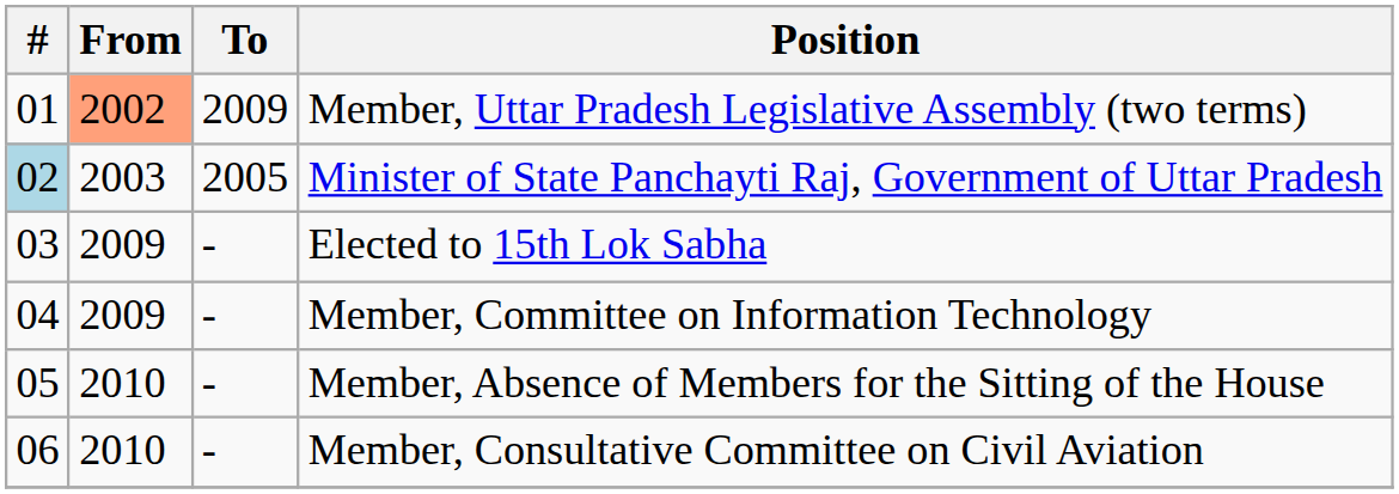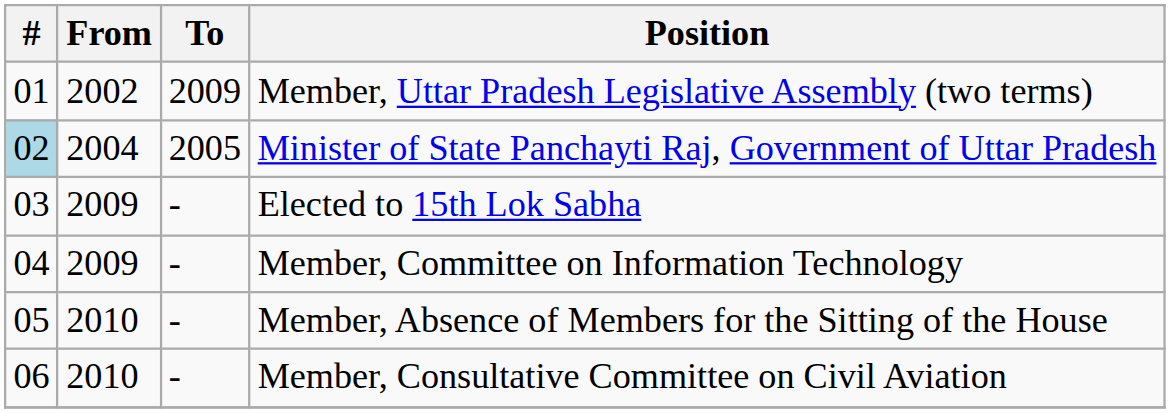 <table class="wikitable sortable">
 <tr>
 <th>#</th>
 <th>From</th>
 <th>To</th>
 <th>Position</th>
 </tr>
 <tr>
 <td>01</td>
-<td style="background: lightsalmon;">2002</td>
+<td>2002</td>
 <td>2009</td>
 <td>Member, <a href='#'>Uttar Pradesh Legislative Assembly</a> (two terms)</td>
 </tr>
 <tr>
 <td style="background: lightblue;">02</td>
-<td>2003</td>
+<td>2004</td>
 <td>2005</td>
 <td><a href='#'>Minister of State Panchayti Raj</a>, <a href='#'>Government of Uttar Pradesh</a></td>
 </tr>
 <tr>
 <td>03</td>
 <td>2009</td>
 <td>-</td>
 <td>Elected to <a href='#'>15th Lok Sabha</a></td>
 </tr>
 <tr>
 <td>04</td>
 <td>2009</td>
 <td>-</td>
 <td>Member, Committee on Information Technology</td>
 </tr>
 <tr>
 <td>05</td>
 <td>2010</td>
 <td>-</td>
 <td>Member, Absence of Members for the Sitting of the House</td>
 </tr>
 <tr>
 <td>06</td>
 <td>2010</td>
 <td>-</td>
 <td>Member, Consultative Committee on Civil Aviation</td>
 </tr>
 <tr>
 </tr>
 </table>
